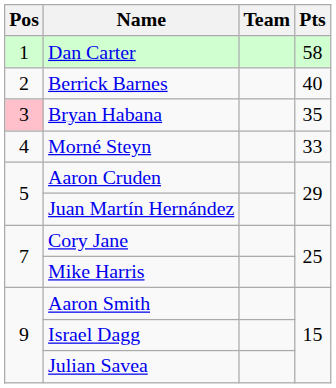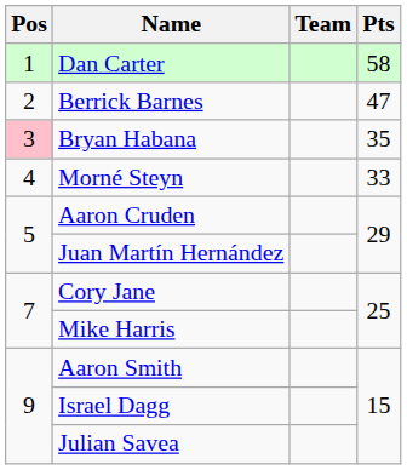 <table class="wikitable" style="text-align:center">
 <tr>
 <th>Pos</th>
 <th>Name</th>
 <th>Team</th>
 <th>Pts</th>
 </tr>
 <tr style="background:#d0ffd0">
 <td>1</td>
 <td align="left"><a href='#'>Dan Carter</a></td>
 <td align="left"></td>
 <td>58</td>
 </tr>
 <tr>
 <td>2</td>
 <td align="left"><a href='#'>Berrick Barnes</a></td>
 <td align="left"></td>
-<td>40</td>
+<td>47</td>
 </tr>
 <tr>
 <td style="background: pink;">3</td>
 <td align="left"><a href='#'>Bryan Habana</a></td>
 <td align="left"></td>
 <td>35</td>
 </tr>
 <tr>
 <td>4</td>
 <td align="left"><a href='#'>Morné Steyn</a></td>
 <td align="left"></td>
 <td>33</td>
 </tr>
 <tr>
 <td rowspan="2">5</td>
 <td align="left"><a href='#'>Aaron Cruden</a></td>
 <td align="left"></td>
 <td rowspan="2">29</td>
 </tr>
 <tr>
 <td align="left"><a href='#'>Juan Martín Hernández</a></td>
 <td align="left"></td>
 </tr>
 <tr>
 <td rowspan="2">7</td>
 <td align="left"><a href='#'>Cory Jane</a></td>
 <td align="left"></td>
 <td rowspan="2">25</td>
 </tr>
 <tr>
 <td align="left"><a href='#'>Mike Harris</a></td>
 <td align="left"></td>
 </tr>
 <tr>
 <td rowspan="3">9</td>
 <td align="left"><a href='#'>Aaron Smith</a></td>
 <td align="left"></td>
 <td rowspan="3">15</td>
 </tr>
 <tr>
 <td align="left"><a href='#'>Israel Dagg</a></td>
 <td align="left"></td>
 </tr>
 <tr>
 <td align="left"><a href='#'>Julian Savea</a></td>
 <td align="left"></td>
 </tr>
 </table>
